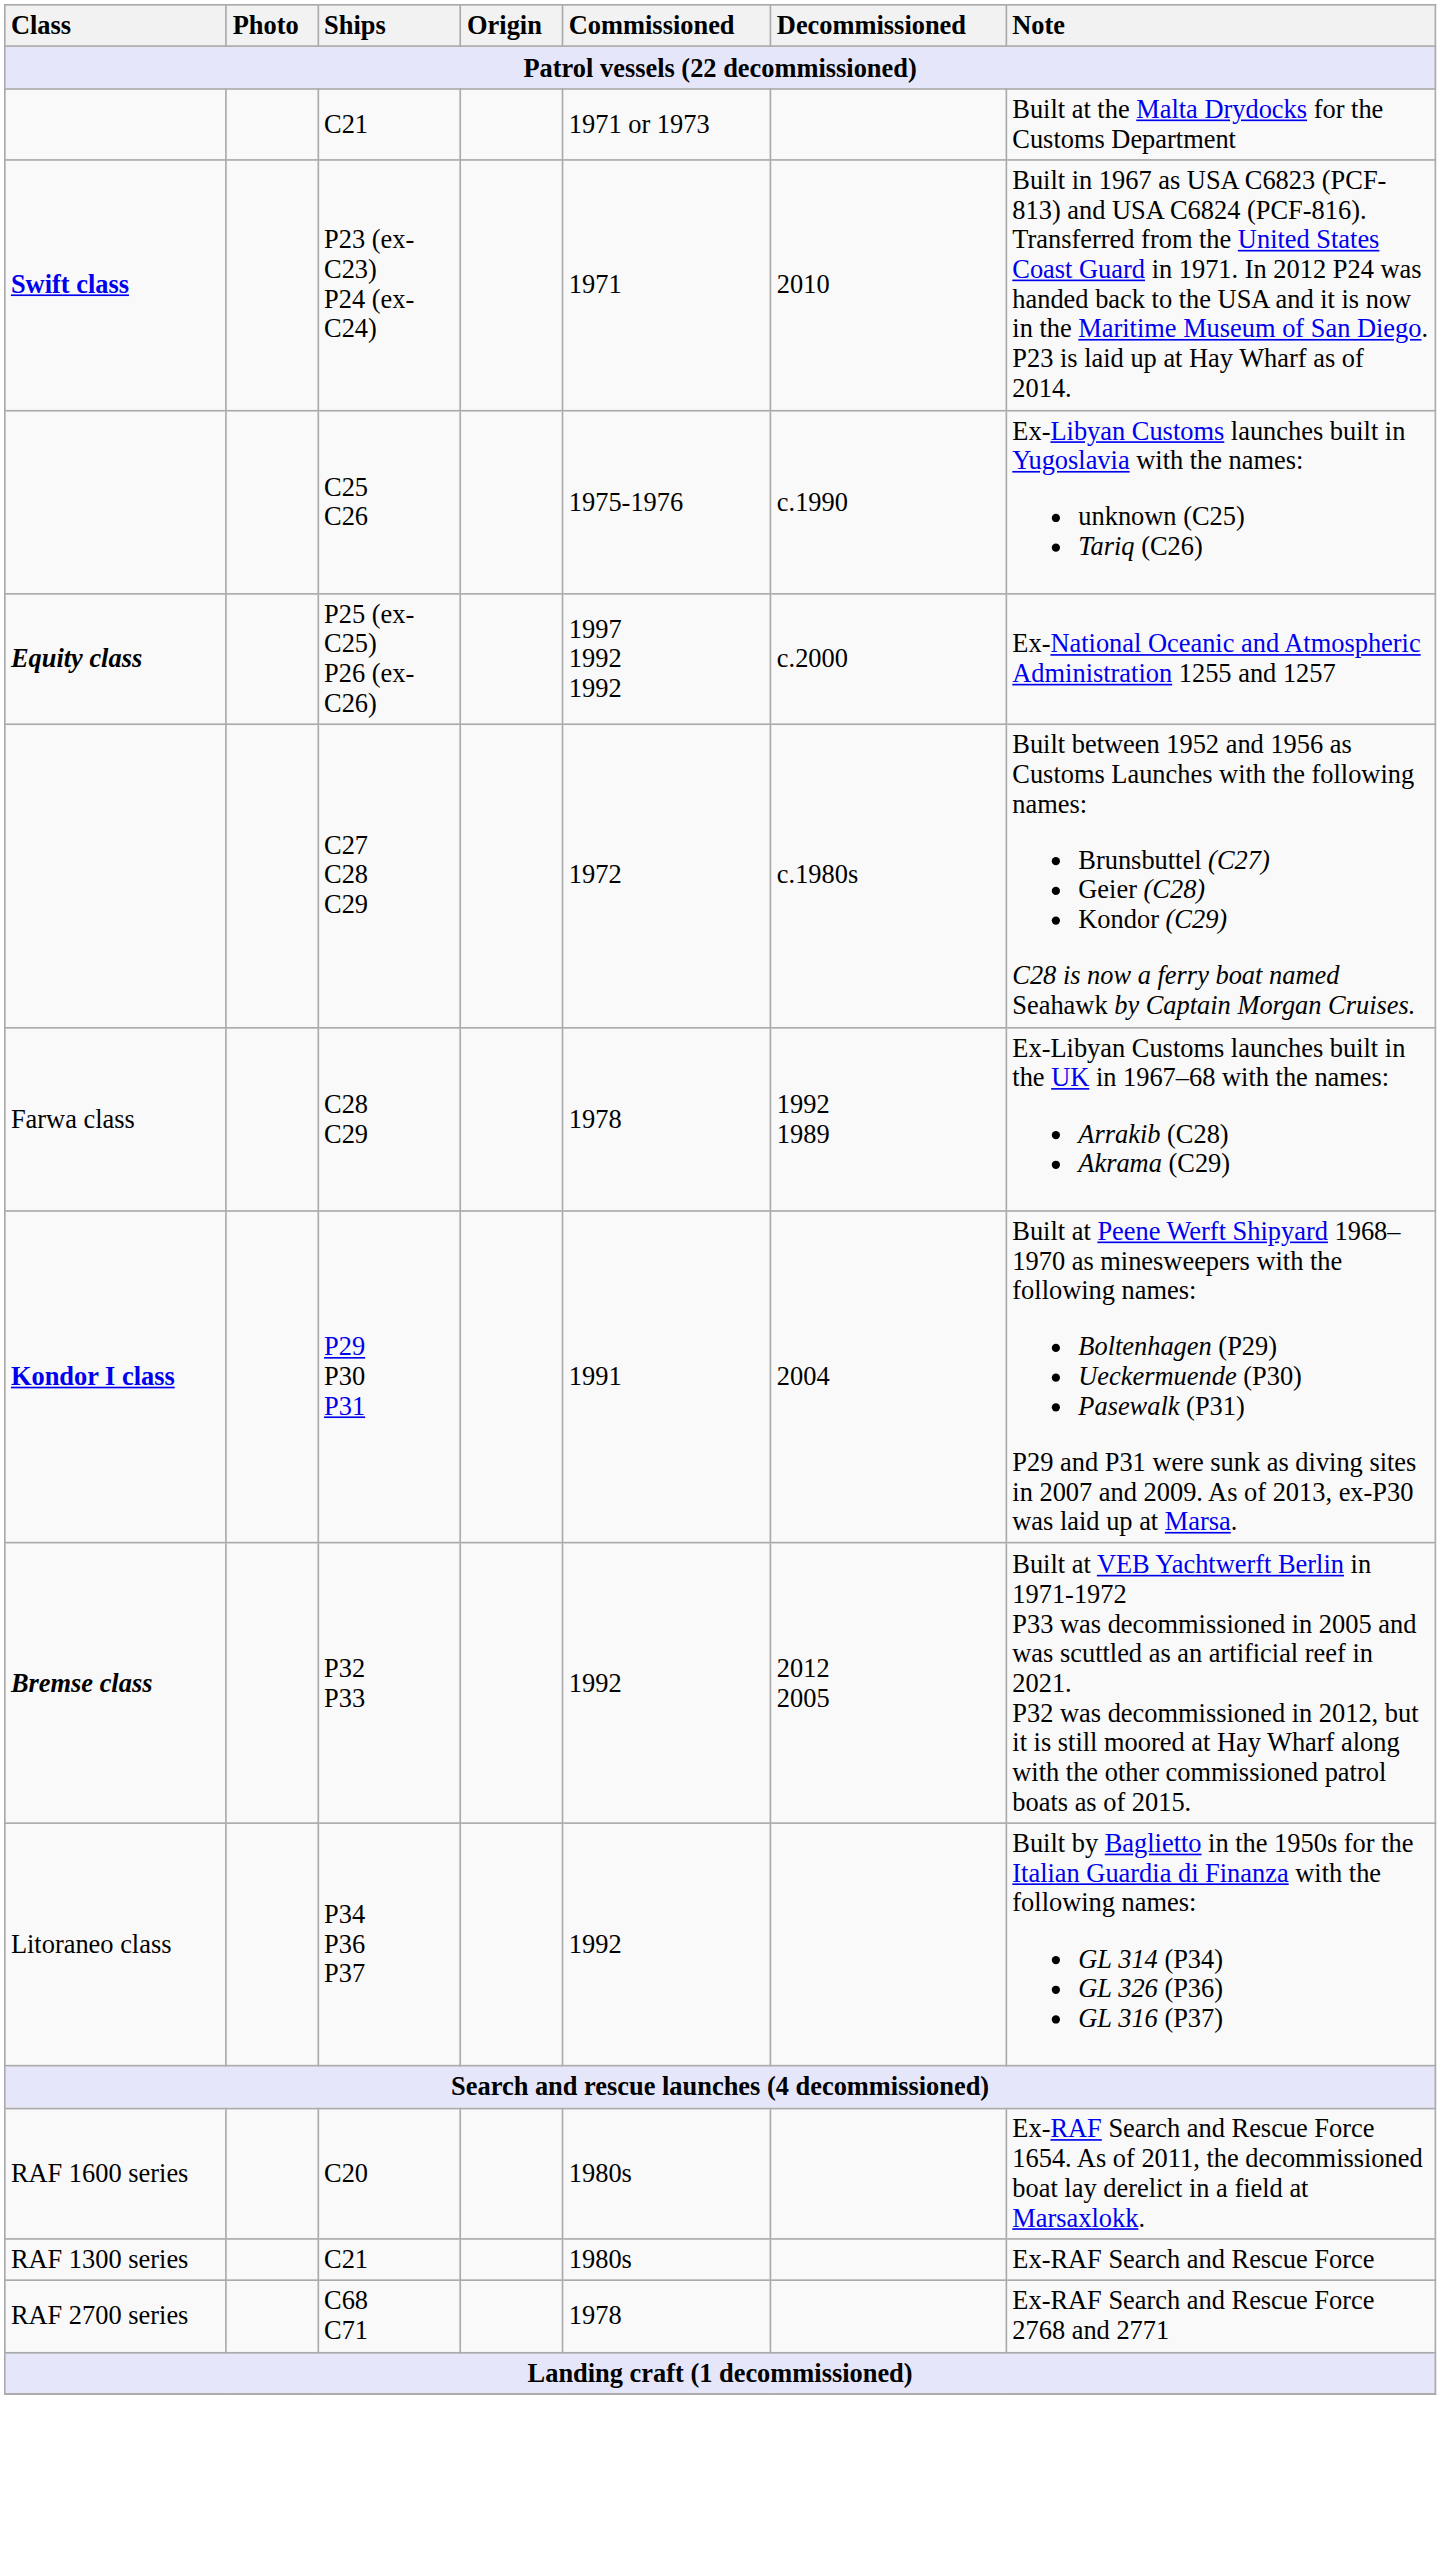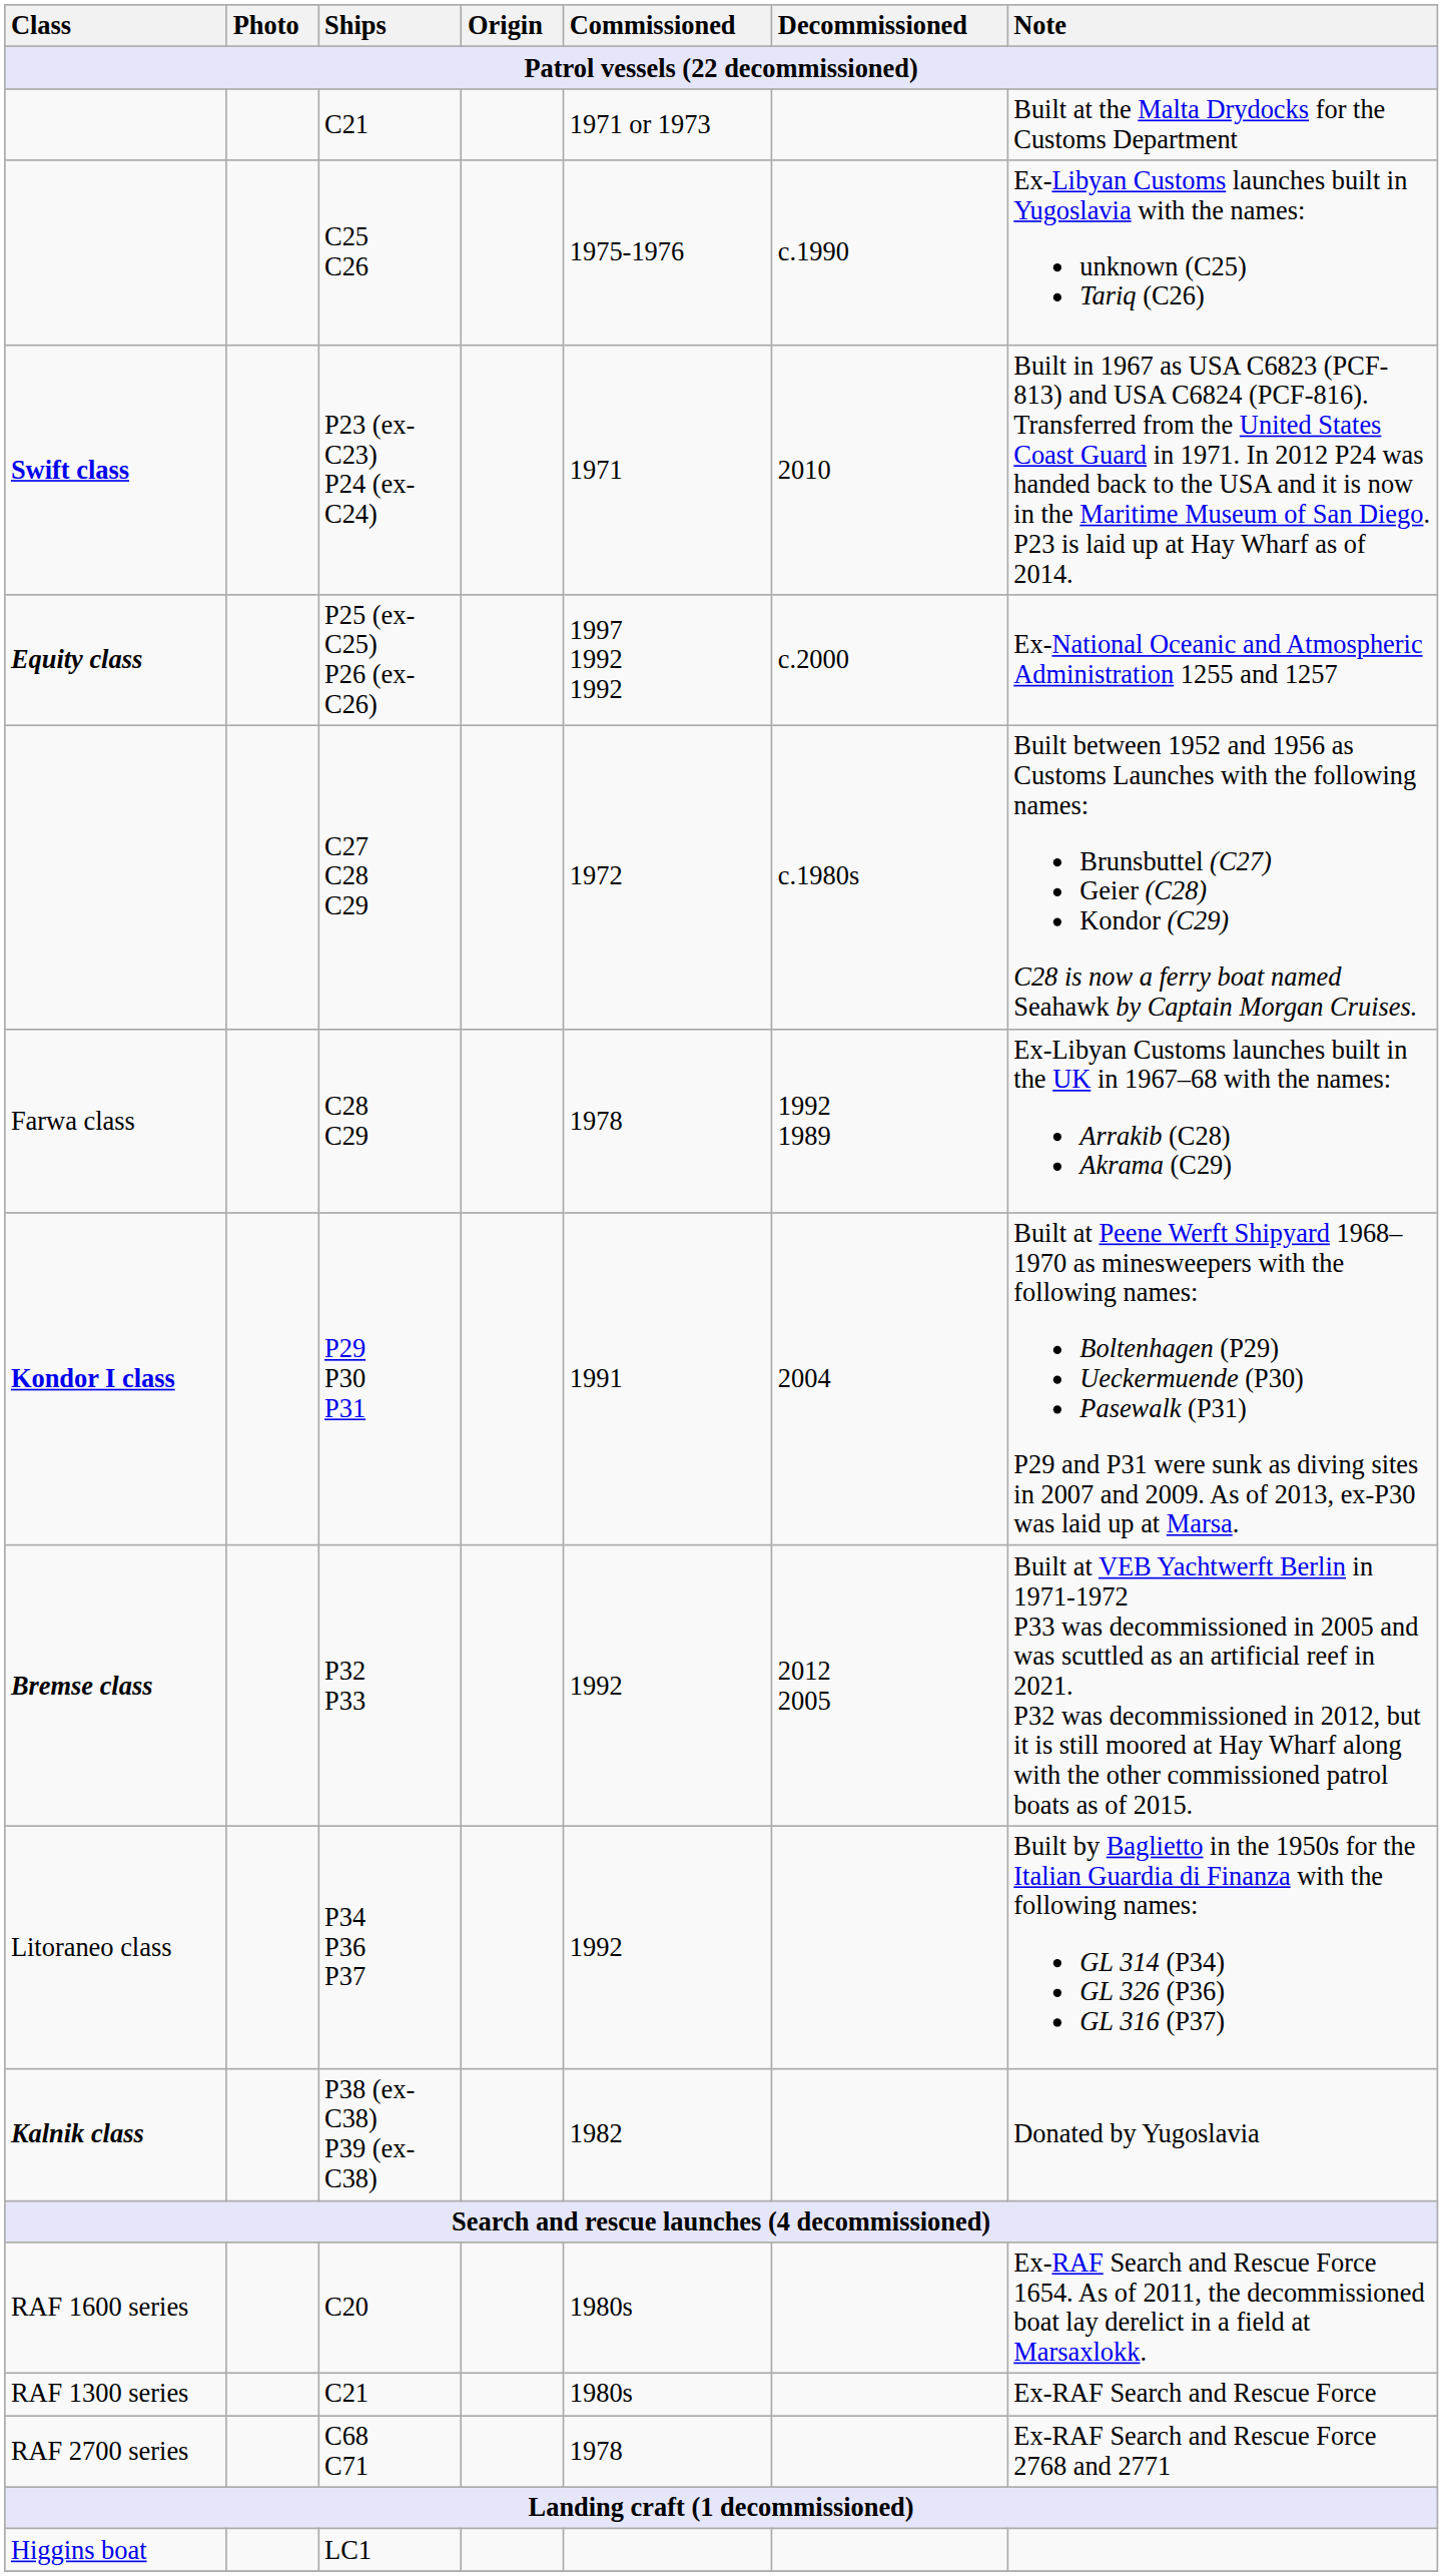 <table class="wikitable">
 <tr>
 <th style="text-align:left;">Class</th>
 <th style="text-align:left;">Photo</th>
 <th style="text-align:left; width:10%;">Ships</th>
 <th style="text-align:left;">Origin</th>
 <th style="text-align:left;">Commissioned</th>
 <th style="text-align:left;">Decommissioned</th>
 <th style="text-align:left; width:30%;">Note</th>
 </tr>
 <tr>
 <th colspan="7" style="background: lavender;">Patrol vessels (22 decommissioned)</th>
 </tr>
 <tr>
 <td></td>
 <td></td>
 <td>C21</td>
 <td></td>
 <td>1971 or 1973</td>
 <td></td>
 <td>Built at the <a href='#'>Malta Drydocks</a> for the Customs Department</td>
 </tr>
 <tr>
+<td></td>
+<td></td>
+<td>C25<br>C26</td>
+<td></td>
+<td>1975-1976</td>
+<td>c.1990</td>
+<td>Ex-<a href='#'>Libyan Customs</a> launches built in <a href='#'>Yugoslavia</a> with the names:<br><ul><li>unknown (C25)</li><li><em>Tariq</em> (C26)</li></ul></td>
+</tr>
+<tr>
 <td><strong><a href='#'>Swift class</a></strong></td>
 <td></td>
 <td>P23 (ex-C23)<br>P24 (ex-C24)</td>
 <td></td>
 <td>1971</td>
 <td>2010</td>
 <td>Built in 1967 as USA C6823 (PCF-813) and USA C6824 (PCF-816). Transferred from the <a href='#'>United States Coast Guard</a> in 1971. In 2012 P24 was handed back to the USA and it is now in the <a href='#'>Maritime Museum of San Diego</a>. P23 is laid up at Hay Wharf as of 2014.</td>
-</tr>
-<tr>
-<td></td>
-<td></td>
-<td>C25<br>C26</td>
-<td></td>
-<td>1975-1976</td>
-<td>c.1990</td>
-<td>Ex-<a href='#'>Libyan Customs</a> launches built in <a href='#'>Yugoslavia</a> with the names:<br><ul><li>unknown (C25)</li><li><em>Tariq</em> (C26)</li></ul></td>
 </tr>
 <tr>
 <td><strong><em>Equity<em> class<strong></td>
 <td></td>
 <td>P25 (ex-C25)<br>P26 (ex-C26)</td>
 <td></td>
 <td>1997<br>1992<br>1992</td>
 <td>c.2000</td>
 <td>Ex-<a href='#'>National Oceanic and Atmospheric Administration</a> 1255 and 1257</td>
 </tr>
 <tr>
 <td></td>
 <td></td>
 <td>C27<br>C28<br>C29</td>
 <td></td>
 <td>1972</td>
 <td>c.1980s</td>
 <td>Built between 1952 and 1956 as Customs Launches with the following names:<br><ul><li></em>Brunsbuttel<em> (C27)</li><li></em>Geier<em> (C28)</li><li></em>Kondor<em> (C29)</li></ul>C28 is now a ferry boat named </em>Seahawk<em> by Captain Morgan Cruises.</td>
 </tr>
 <tr>
 <td></em></strong>Farwa</em> class</strong></td>
 <td></td>
 <td>C28<br>C29</td>
 <td></td>
 <td>1978</td>
 <td>1992<br>1989</td>
 <td>Ex-Libyan Customs launches built in the <a href='#'>UK</a> in 1967–68 with the names:<br><ul><li><em>Arrakib</em> (C28)</li><li><em>Akrama</em> (C29)</li></ul></td>
 </tr>
 <tr>
 <td><strong><a href='#'>Kondor I class</a></strong></td>
 <td></td>
 <td><a href='#'>P29</a><br>P30<br><a href='#'>P31</a></td>
 <td></td>
 <td>1991</td>
 <td>2004</td>
 <td>Built at <a href='#'>Peene Werft Shipyard</a> 1968–1970 as minesweepers with the following names:<br><ul><li><em>Boltenhagen</em> (P29)</li><li><em>Ueckermuende</em> (P30)</li><li><em>Pasewalk</em> (P31)</li></ul>P29 and P31 were sunk as diving sites in 2007 and 2009. As of 2013, ex-P30 was laid up at <a href='#'>Marsa</a>.</td>
 </tr>
 <tr>
 <td><strong><em>Bremse<em> class<strong></td>
 <td></td>
 <td>P32<br>P33</td>
 <td></td>
 <td>1992</td>
 <td>2012<br>2005</td>
 <td>Built at <a href='#'>VEB Yachtwerft Berlin</a> in 1971-1972<br>P33 was decommissioned in 2005 and was scuttled as an artificial reef in 2021.<br>P32 was decommissioned in 2012, but it is still moored at Hay Wharf along with the other commissioned patrol boats as of 2015.</td>
 </tr>
 <tr>
 <td></em></strong>Litoraneo</em> class</strong></td>
 <td></td>
 <td>P34<br>P36<br>P37</td>
 <td></td>
 <td>1992</td>
 <td></td>
 <td>Built by <a href='#'>Baglietto</a> in the 1950s for the <a href='#'>Italian Guardia di Finanza</a> with the following names:<br><ul><li><em>GL 314</em> (P34)</li><li><em>GL 326</em> (P36)</li><li><em>GL 316</em> (P37)</li></ul></td>
 </tr>
 <tr>
+<td><strong><em>Kalnik<em> class<strong></td>
+<td></td>
+<td>P38 (ex-C38)<br>P39 (ex-C38)</td>
+<td></td>
+<td>1982</td>
+<td></td>
+<td>Donated by Yugoslavia</td>
+</tr>
+<tr>
 <th colspan="7" style="background: lavender;">Search and rescue launches (4 decommissioned)</th>
 </tr>
 <tr>
 <td></strong>RAF 1600 series<strong></td>
 <td></td>
 <td>C20</td>
 <td></td>
 <td>1980s</td>
 <td></td>
 <td>Ex-<a href='#'>RAF</a> Search and Rescue Force 1654. As of 2011, the decommissioned boat lay derelict in a field at <a href='#'>Marsaxlokk</a>.</td>
 </tr>
 <tr>
 <td></strong>RAF 1300 series<strong></td>
 <td></td>
 <td>C21</td>
 <td></td>
 <td>1980s</td>
 <td></td>
 <td>Ex-RAF Search and Rescue Force</td>
 </tr>
 <tr>
 <td></strong>RAF 2700 series<strong></td>
 <td></td>
 <td>C68<br>C71</td>
 <td></td>
 <td>1978</td>
 <td></td>
 <td>Ex-RAF Search and Rescue Force 2768 and 2771</td>
 </tr>
 <tr>
 <th colspan="7" style="background: lavender;">Landing craft (1 decommissioned)</th>
 </tr>
 <tr>
+<td></strong><a href='#'>Higgins boat</a><strong></td>
+<td></td>
+<td>LC1</td>
+<td></td>
+<td></td>
+<td></td>
+<td></td>
+</tr>
+<tr>
 </tr>
 </table>
